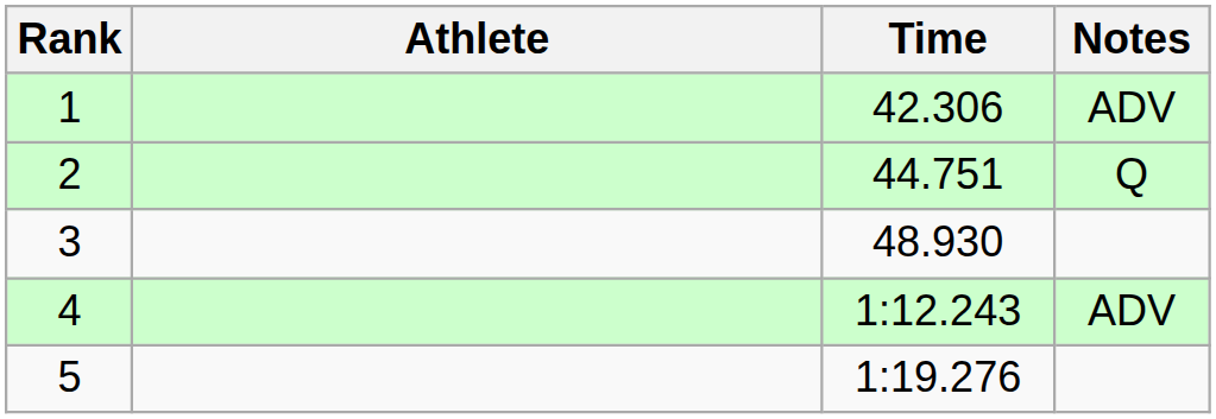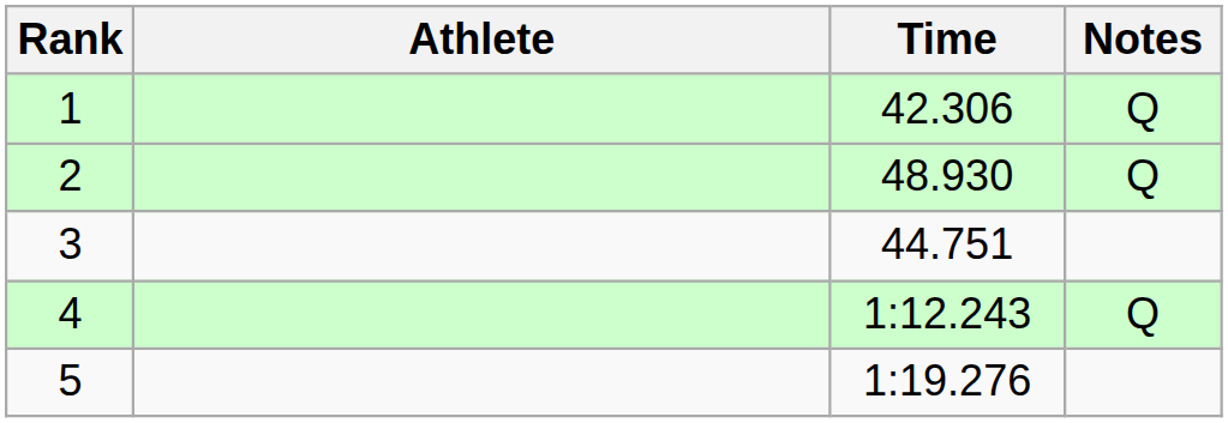 <table class=wikitable style="text-align:center">
 <tr>
 <th width=40>Rank</th>
 <th width=250>Athlete</th>
 <th width=80>Time</th>
 <th width=50>Notes</th>
 </tr>
 <tr bgcolor="ccffcc">
 <td>1</td>
 <td align=left></td>
 <td>42.306</td>
-<td>ADV</td>
+<td>Q</td>
 </tr>
 <tr bgcolor="ccffcc">
 <td>2</td>
 <td align=left></td>
-<td>44.751</td>
+<td>48.930</td>
 <td>Q</td>
 </tr>
 <tr>
 <td>3</td>
 <td align=left></td>
-<td>48.930</td>
+<td>44.751</td>
 <td></td>
 </tr>
 <tr bgcolor="ccffcc">
 <td>4</td>
 <td align=left></td>
 <td>1:12.243</td>
-<td>ADV</td>
+<td>Q</td>
 </tr>
 <tr>
 <td>5</td>
 <td align=left></td>
 <td>1:19.276</td>
 <td></td>
 </tr>
 </table>
